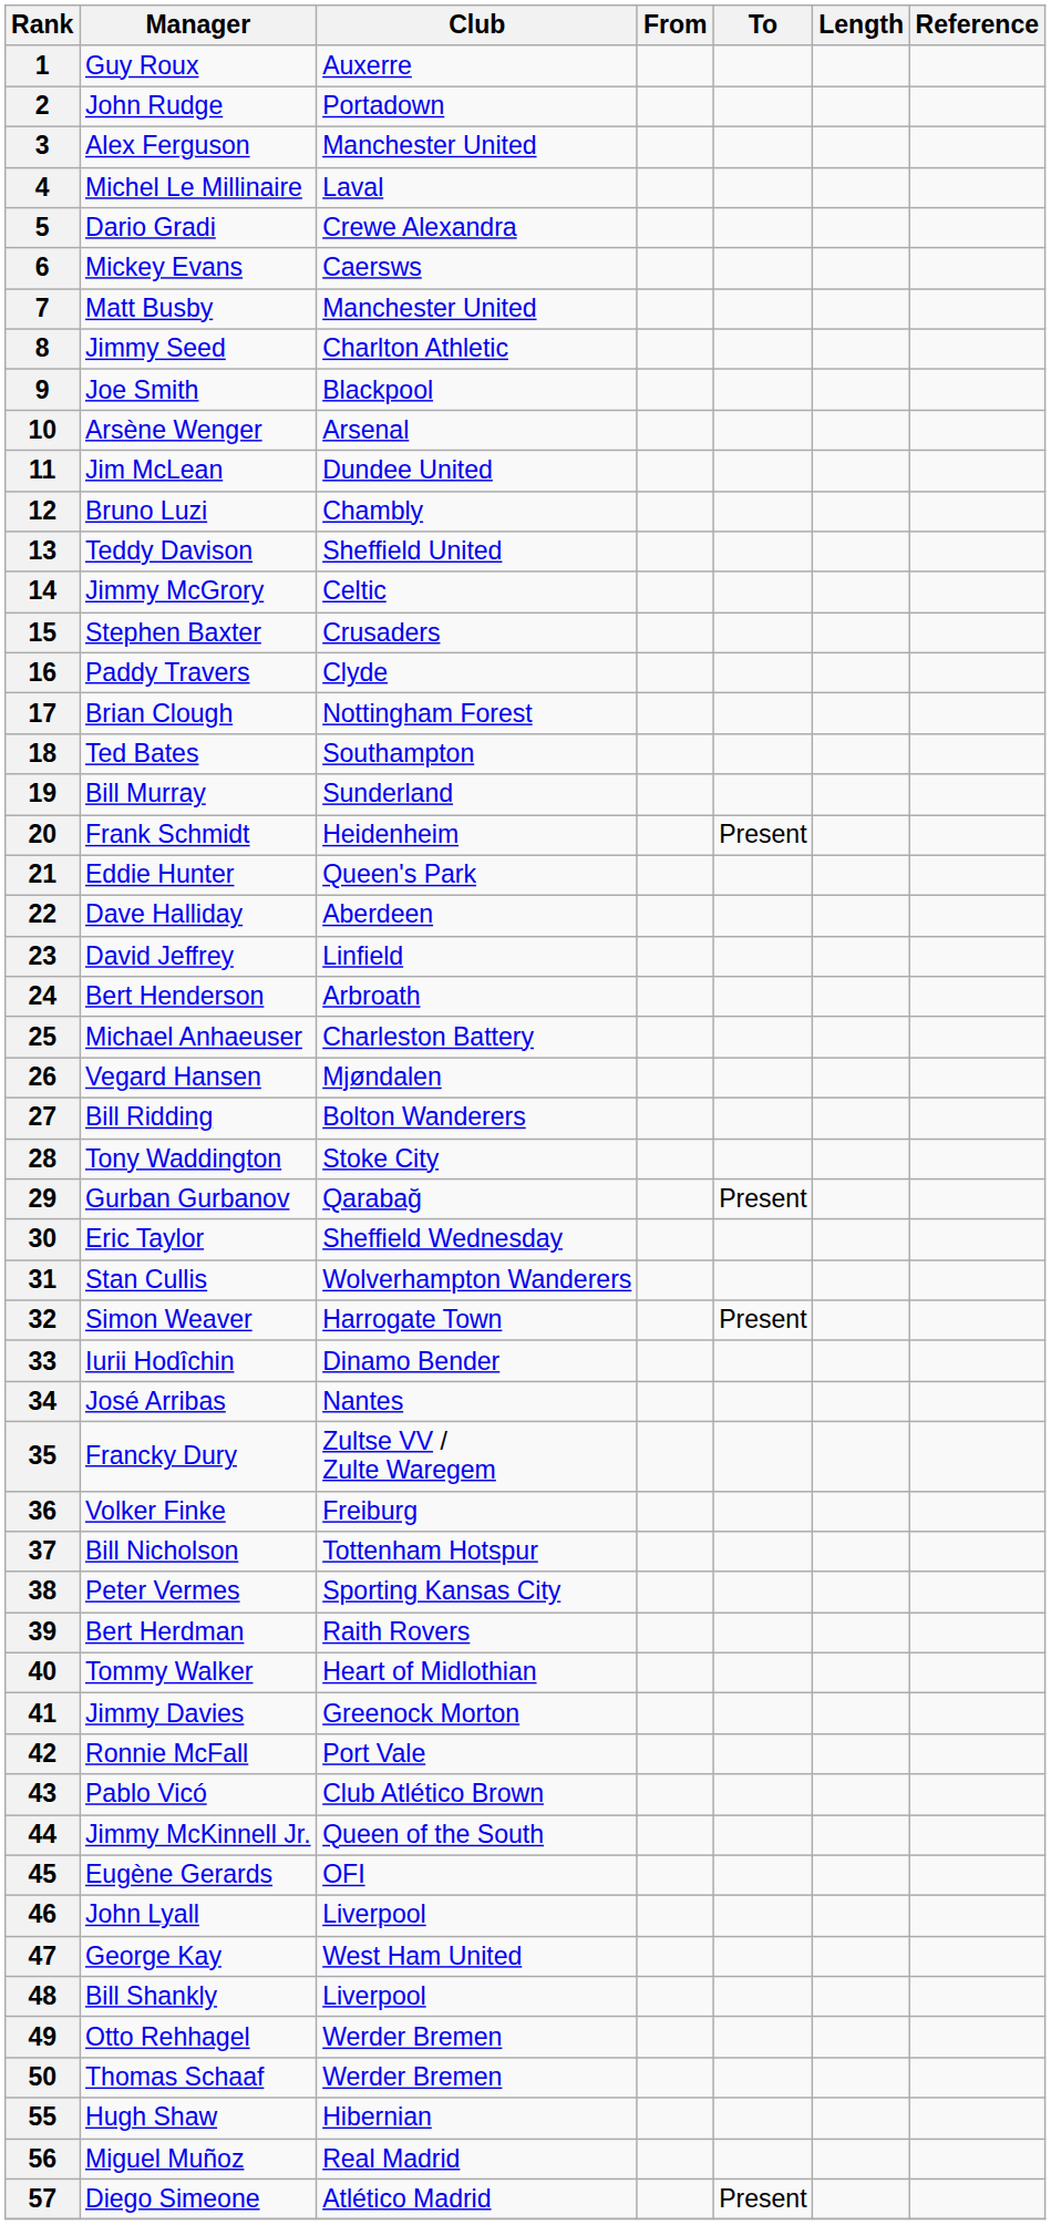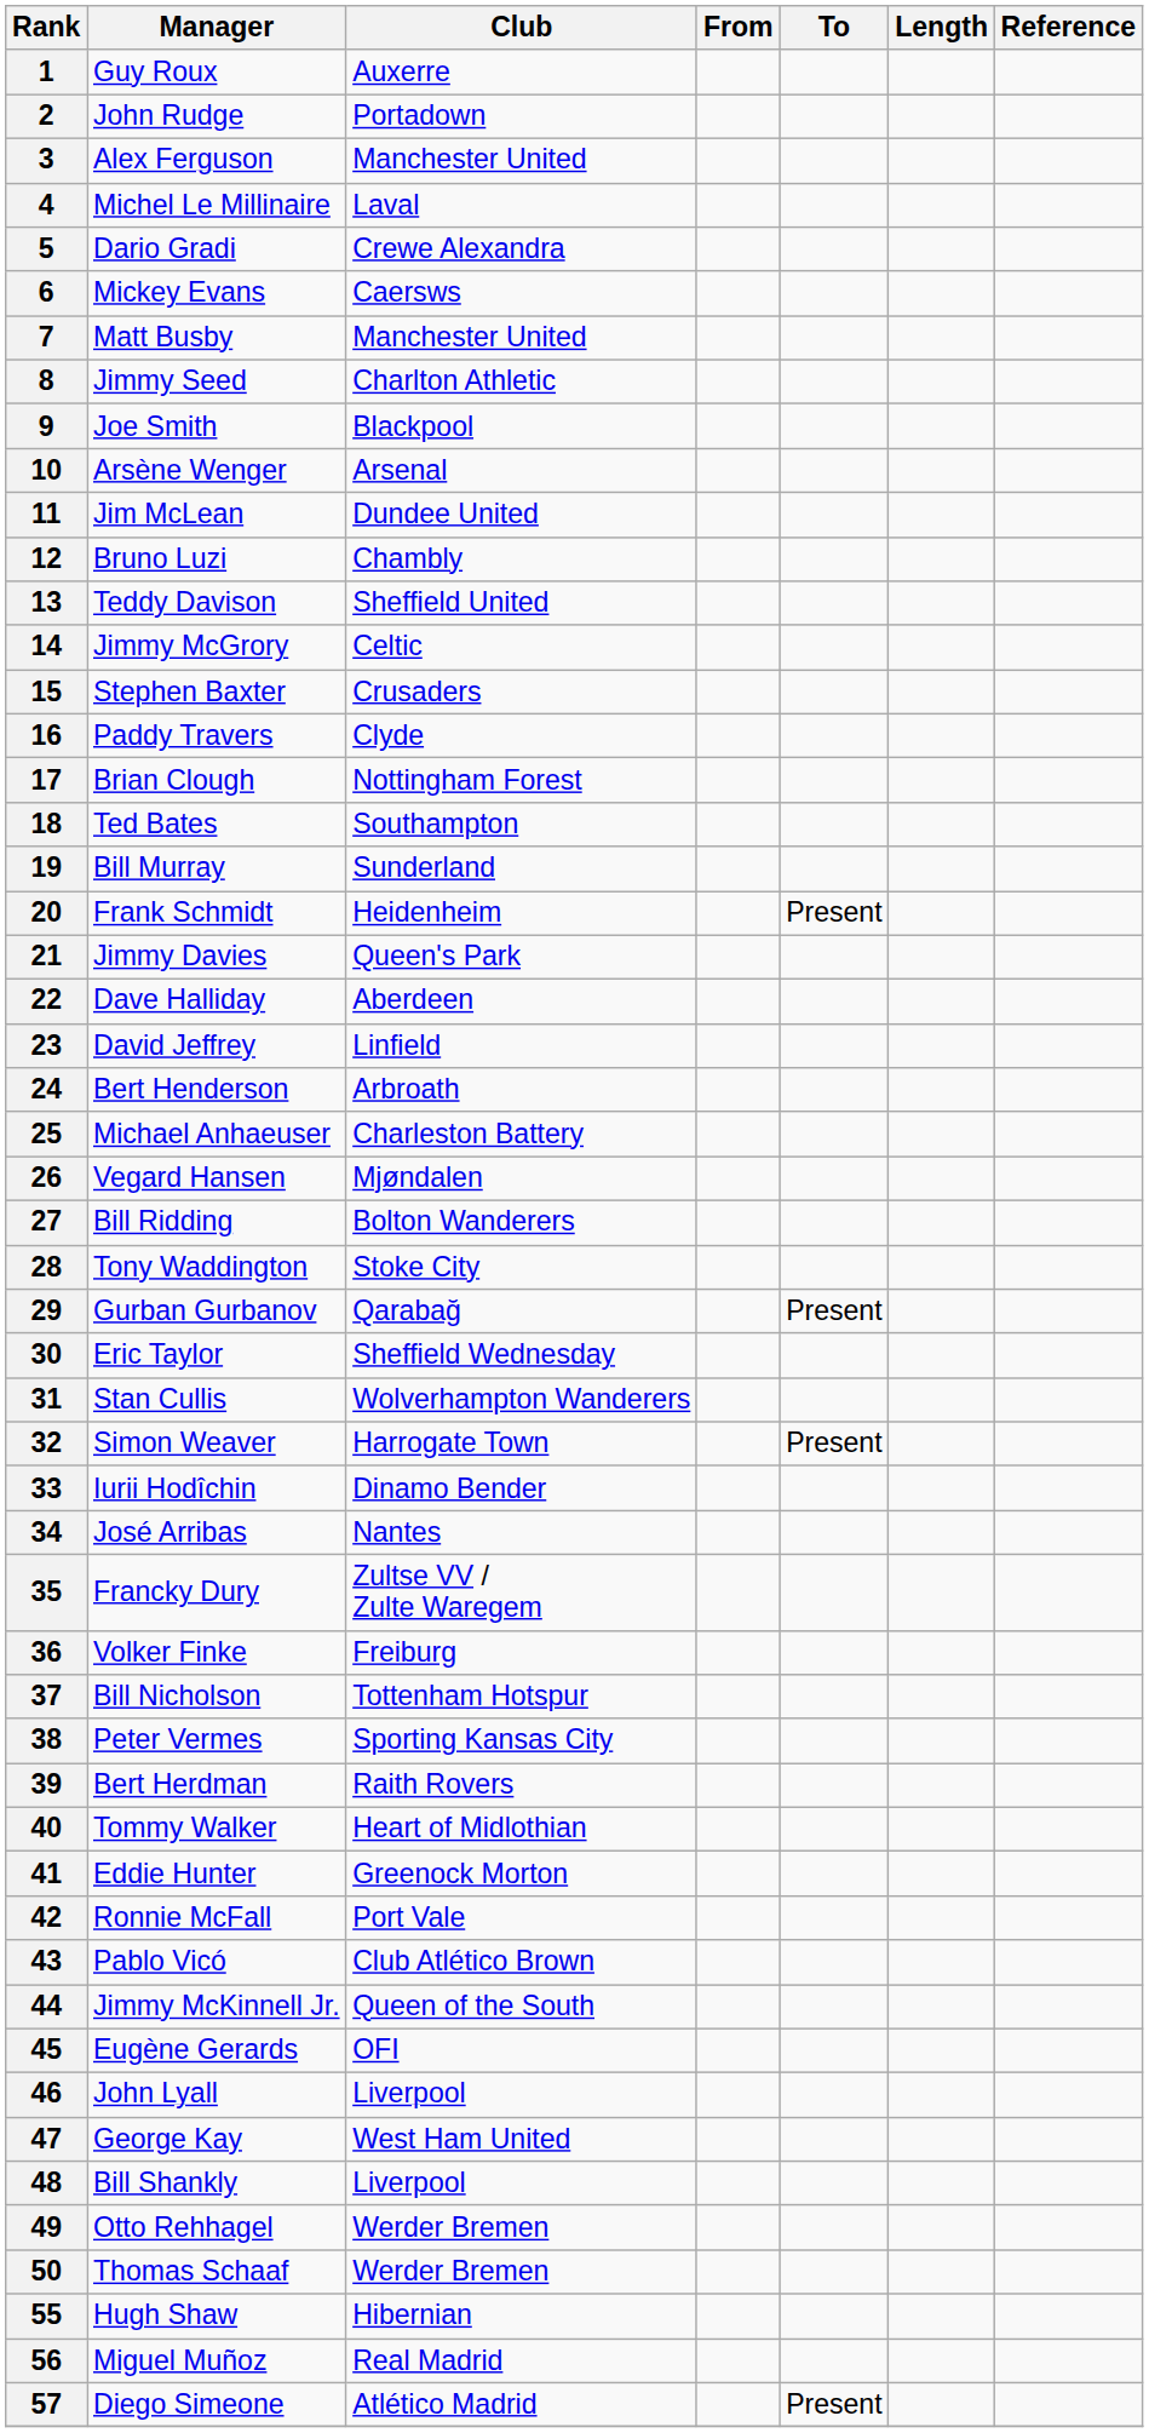 <table class="wikitable sortable mw-collapsible">
 <tr>
 <th data-sort-type="number">Rank</th>
 <th>Manager</th>
 <th>Club</th>
 <th>From</th>
 <th>To</th>
 <th>Length</th>
 <th class="unsortable">Reference</th>
 </tr>
 <tr>
 <th>1</th>
 <td> <a href='#'>Guy Roux</a></td>
 <td> <a href='#'>Auxerre</a></td>
 <td></td>
 <td></td>
 <td></td>
 <td></td>
 </tr>
 <tr>
 <th>2</th>
 <td> <a href='#'>John Rudge</a></td>
 <td> <a href='#'>Portadown</a></td>
 <td></td>
 <td></td>
 <td></td>
 <td></td>
 </tr>
 <tr>
 <th>3</th>
 <td> <a href='#'>Alex Ferguson</a></td>
 <td> <a href='#'>Manchester United</a></td>
 <td></td>
 <td></td>
 <td></td>
 <td></td>
 </tr>
 <tr>
 <th>4</th>
 <td> <a href='#'>Michel Le Millinaire</a></td>
 <td> <a href='#'>Laval</a></td>
 <td></td>
 <td></td>
 <td></td>
 <td></td>
 </tr>
 <tr>
 <th>5</th>
 <td> <a href='#'>Dario Gradi</a></td>
 <td> <a href='#'>Crewe Alexandra</a></td>
 <td></td>
 <td></td>
 <td></td>
 <td></td>
 </tr>
 <tr>
 <th>6</th>
 <td> <a href='#'>Mickey Evans</a></td>
 <td> <a href='#'>Caersws</a></td>
 <td></td>
 <td></td>
 <td></td>
 <td></td>
 </tr>
 <tr>
 <th>7</th>
 <td> <a href='#'>Matt Busby</a></td>
 <td> <a href='#'>Manchester United</a></td>
 <td></td>
 <td></td>
 <td></td>
 <td></td>
 </tr>
 <tr>
 <th>8</th>
 <td> <a href='#'>Jimmy Seed</a></td>
 <td> <a href='#'>Charlton Athletic</a></td>
 <td></td>
 <td></td>
 <td></td>
 <td></td>
 </tr>
 <tr>
 <th>9</th>
 <td> <a href='#'>Joe Smith</a></td>
 <td> <a href='#'>Blackpool</a></td>
 <td></td>
 <td></td>
 <td></td>
 <td></td>
 </tr>
 <tr>
 <th>10</th>
 <td> <a href='#'>Arsène Wenger</a></td>
 <td> <a href='#'>Arsenal</a></td>
 <td></td>
 <td></td>
 <td></td>
 <td></td>
 </tr>
 <tr>
 <th>11</th>
 <td> <a href='#'>Jim McLean</a></td>
 <td> <a href='#'>Dundee United</a></td>
 <td></td>
 <td></td>
 <td></td>
 <td></td>
 </tr>
 <tr>
 <th>12</th>
 <td> <a href='#'>Bruno Luzi</a></td>
 <td> <a href='#'>Chambly</a></td>
 <td></td>
 <td></td>
 <td></td>
 <td></td>
 </tr>
 <tr>
 <th>13</th>
 <td> <a href='#'>Teddy Davison</a></td>
 <td> <a href='#'>Sheffield United</a></td>
 <td></td>
 <td></td>
 <td></td>
 <td></td>
 </tr>
 <tr>
 <th>14</th>
 <td> <a href='#'>Jimmy McGrory</a></td>
 <td> <a href='#'>Celtic</a></td>
 <td></td>
 <td></td>
 <td></td>
 <td></td>
 </tr>
 <tr>
 <th>15</th>
 <td> <a href='#'>Stephen Baxter</a></td>
 <td> <a href='#'>Crusaders</a></td>
 <td></td>
 <td></td>
 <td></td>
 <td></td>
 </tr>
 <tr>
 <th>16</th>
 <td> <a href='#'>Paddy Travers</a></td>
 <td> <a href='#'>Clyde</a></td>
 <td></td>
 <td></td>
 <td></td>
 <td></td>
 </tr>
 <tr>
 <th>17</th>
 <td> <a href='#'>Brian Clough</a></td>
 <td> <a href='#'>Nottingham Forest</a></td>
 <td></td>
 <td></td>
 <td></td>
 <td></td>
 </tr>
 <tr>
 <th>18</th>
 <td> <a href='#'>Ted Bates</a></td>
 <td> <a href='#'>Southampton</a></td>
 <td></td>
 <td></td>
 <td></td>
 <td></td>
 </tr>
 <tr>
 <th>19</th>
 <td> <a href='#'>Bill Murray</a></td>
 <td> <a href='#'>Sunderland</a></td>
 <td></td>
 <td></td>
 <td></td>
 <td></td>
 </tr>
 <tr>
 <th>20</th>
 <td> <a href='#'>Frank Schmidt</a></td>
 <td> <a href='#'>Heidenheim</a></td>
 <td></td>
 <td>Present</td>
 <td></td>
 <td></td>
 </tr>
 <tr>
 <th>21</th>
-<td> <a href='#'>Eddie Hunter</a></td>
+<td> <a href='#'>Jimmy Davies</a></td>
 <td> <a href='#'>Queen's Park</a></td>
 <td></td>
 <td></td>
 <td></td>
 <td></td>
 </tr>
 <tr>
 <th>22</th>
 <td> <a href='#'>Dave Halliday</a></td>
 <td> <a href='#'>Aberdeen</a></td>
 <td></td>
 <td></td>
 <td></td>
 <td></td>
 </tr>
 <tr>
 <th>23</th>
 <td> <a href='#'>David Jeffrey</a></td>
 <td> <a href='#'>Linfield</a></td>
 <td></td>
 <td></td>
 <td></td>
 <td></td>
 </tr>
 <tr>
 <th>24</th>
 <td> <a href='#'>Bert Henderson</a></td>
 <td> <a href='#'>Arbroath</a></td>
 <td></td>
 <td></td>
 <td></td>
 <td></td>
 </tr>
 <tr>
 <th>25</th>
 <td> <a href='#'>Michael Anhaeuser</a></td>
 <td> <a href='#'>Charleston Battery</a></td>
 <td></td>
 <td></td>
 <td></td>
 <td></td>
 </tr>
 <tr>
 <th>26</th>
 <td> <a href='#'>Vegard Hansen</a></td>
 <td> <a href='#'>Mjøndalen</a></td>
 <td></td>
 <td></td>
 <td></td>
 <td></td>
 </tr>
 <tr>
 <th>27</th>
 <td> <a href='#'>Bill Ridding</a></td>
 <td> <a href='#'>Bolton Wanderers</a></td>
 <td></td>
 <td></td>
 <td></td>
 <td></td>
 </tr>
 <tr>
 <th>28</th>
 <td> <a href='#'>Tony Waddington</a></td>
 <td> <a href='#'>Stoke City</a></td>
 <td></td>
 <td></td>
 <td></td>
 <td></td>
 </tr>
 <tr>
 <th>29</th>
 <td> <a href='#'>Gurban Gurbanov</a></td>
 <td> <a href='#'>Qarabağ</a></td>
 <td></td>
 <td>Present</td>
 <td></td>
 <td></td>
 </tr>
 <tr>
 <th>30</th>
 <td> <a href='#'>Eric Taylor</a></td>
 <td> <a href='#'>Sheffield Wednesday</a></td>
 <td></td>
 <td></td>
 <td></td>
 <td></td>
 </tr>
 <tr>
 <th>31</th>
 <td> <a href='#'>Stan Cullis</a></td>
 <td> <a href='#'>Wolverhampton Wanderers</a></td>
 <td></td>
 <td></td>
 <td></td>
 <td></td>
 </tr>
 <tr>
 <th>32</th>
 <td> <a href='#'>Simon Weaver</a></td>
 <td> <a href='#'>Harrogate Town</a></td>
 <td></td>
 <td>Present</td>
 <td></td>
 <td></td>
 </tr>
 <tr>
 <th>33</th>
 <td> <a href='#'>Iurii Hodîchin</a></td>
 <td> <a href='#'>Dinamo Bender</a></td>
 <td></td>
 <td></td>
 <td></td>
 <td></td>
 </tr>
 <tr>
 <th>34</th>
 <td> <a href='#'>José Arribas</a></td>
 <td> <a href='#'>Nantes</a></td>
 <td></td>
 <td></td>
 <td></td>
 <td></td>
 </tr>
 <tr>
 <th>35</th>
 <td> <a href='#'>Francky Dury</a></td>
 <td> <a href='#'>Zultse VV</a> /<br><a href='#'>Zulte Waregem</a></td>
 <td></td>
 <td></td>
 <td></td>
 <td></td>
 </tr>
 <tr>
 <th>36</th>
 <td> <a href='#'>Volker Finke</a></td>
 <td> <a href='#'>Freiburg</a></td>
 <td></td>
 <td></td>
 <td></td>
 <td></td>
 </tr>
 <tr>
 <th>37</th>
 <td> <a href='#'>Bill Nicholson</a></td>
 <td> <a href='#'>Tottenham Hotspur</a></td>
 <td></td>
 <td></td>
 <td></td>
 <td></td>
 </tr>
 <tr>
 <th>38</th>
 <td> <a href='#'>Peter Vermes</a></td>
 <td> <a href='#'>Sporting Kansas City</a></td>
 <td></td>
 <td></td>
 <td></td>
 <td></td>
 </tr>
 <tr>
 <th>39</th>
 <td> <a href='#'>Bert Herdman</a></td>
 <td> <a href='#'>Raith Rovers</a></td>
 <td></td>
 <td></td>
 <td></td>
 <td></td>
 </tr>
 <tr>
 <th>40</th>
 <td> <a href='#'>Tommy Walker</a></td>
 <td> <a href='#'>Heart of Midlothian</a></td>
 <td></td>
 <td></td>
 <td></td>
 <td></td>
 </tr>
 <tr>
 <th>41</th>
-<td> <a href='#'>Jimmy Davies</a></td>
+<td> <a href='#'>Eddie Hunter</a></td>
 <td> <a href='#'>Greenock Morton</a></td>
 <td></td>
 <td></td>
 <td></td>
 <td></td>
 </tr>
 <tr>
 <th>42</th>
 <td> <a href='#'>Ronnie McFall</a></td>
 <td> <a href='#'>Port Vale</a></td>
 <td></td>
 <td></td>
 <td></td>
 <td></td>
 </tr>
 <tr>
 <th>43</th>
 <td> <a href='#'>Pablo Vicó</a></td>
 <td> <a href='#'>Club Atlético Brown</a></td>
 <td></td>
 <td></td>
 <td></td>
 <td></td>
 </tr>
 <tr>
 <th>44</th>
 <td> <a href='#'>Jimmy McKinnell Jr.</a></td>
 <td> <a href='#'>Queen of the South</a></td>
 <td></td>
 <td></td>
 <td></td>
 <td></td>
 </tr>
 <tr>
 <th>45</th>
 <td> <a href='#'>Eugène Gerards</a></td>
 <td> <a href='#'>OFI</a></td>
 <td></td>
 <td></td>
 <td></td>
 <td></td>
 </tr>
 <tr>
 <th>46</th>
 <td> <a href='#'>John Lyall</a></td>
 <td> <a href='#'>Liverpool</a></td>
 <td></td>
 <td></td>
 <td></td>
 <td></td>
 </tr>
 <tr>
 <th>47</th>
 <td> <a href='#'>George Kay</a></td>
 <td> <a href='#'>West Ham United</a></td>
 <td></td>
 <td></td>
 <td></td>
 <td></td>
 </tr>
 <tr>
 <th>48</th>
 <td> <a href='#'>Bill Shankly</a></td>
 <td> <a href='#'>Liverpool</a></td>
 <td></td>
 <td></td>
 <td></td>
 <td></td>
 </tr>
 <tr>
 <th>49</th>
 <td> <a href='#'>Otto Rehhagel</a></td>
 <td> <a href='#'>Werder Bremen</a></td>
 <td></td>
 <td></td>
 <td></td>
 <td></td>
 </tr>
 <tr>
 <th>50</th>
 <td> <a href='#'>Thomas Schaaf</a></td>
 <td> <a href='#'>Werder Bremen</a></td>
 <td></td>
 <td></td>
 <td></td>
 <td></td>
 </tr>
 <tr>
 <th>55</th>
 <td> <a href='#'>Hugh Shaw</a></td>
 <td> <a href='#'>Hibernian</a></td>
 <td></td>
 <td></td>
 <td></td>
 <td></td>
 </tr>
 <tr>
 <th>56</th>
 <td> <a href='#'>Miguel Muñoz</a></td>
 <td> <a href='#'>Real Madrid</a></td>
 <td></td>
 <td></td>
 <td></td>
 <td></td>
 </tr>
 <tr>
 <th>57</th>
 <td> <a href='#'>Diego Simeone</a></td>
 <td> <a href='#'>Atlético Madrid</a></td>
 <td></td>
 <td>Present</td>
 <td></td>
 <td></td>
 </tr>
 <tr>
 </tr>
 </table>
